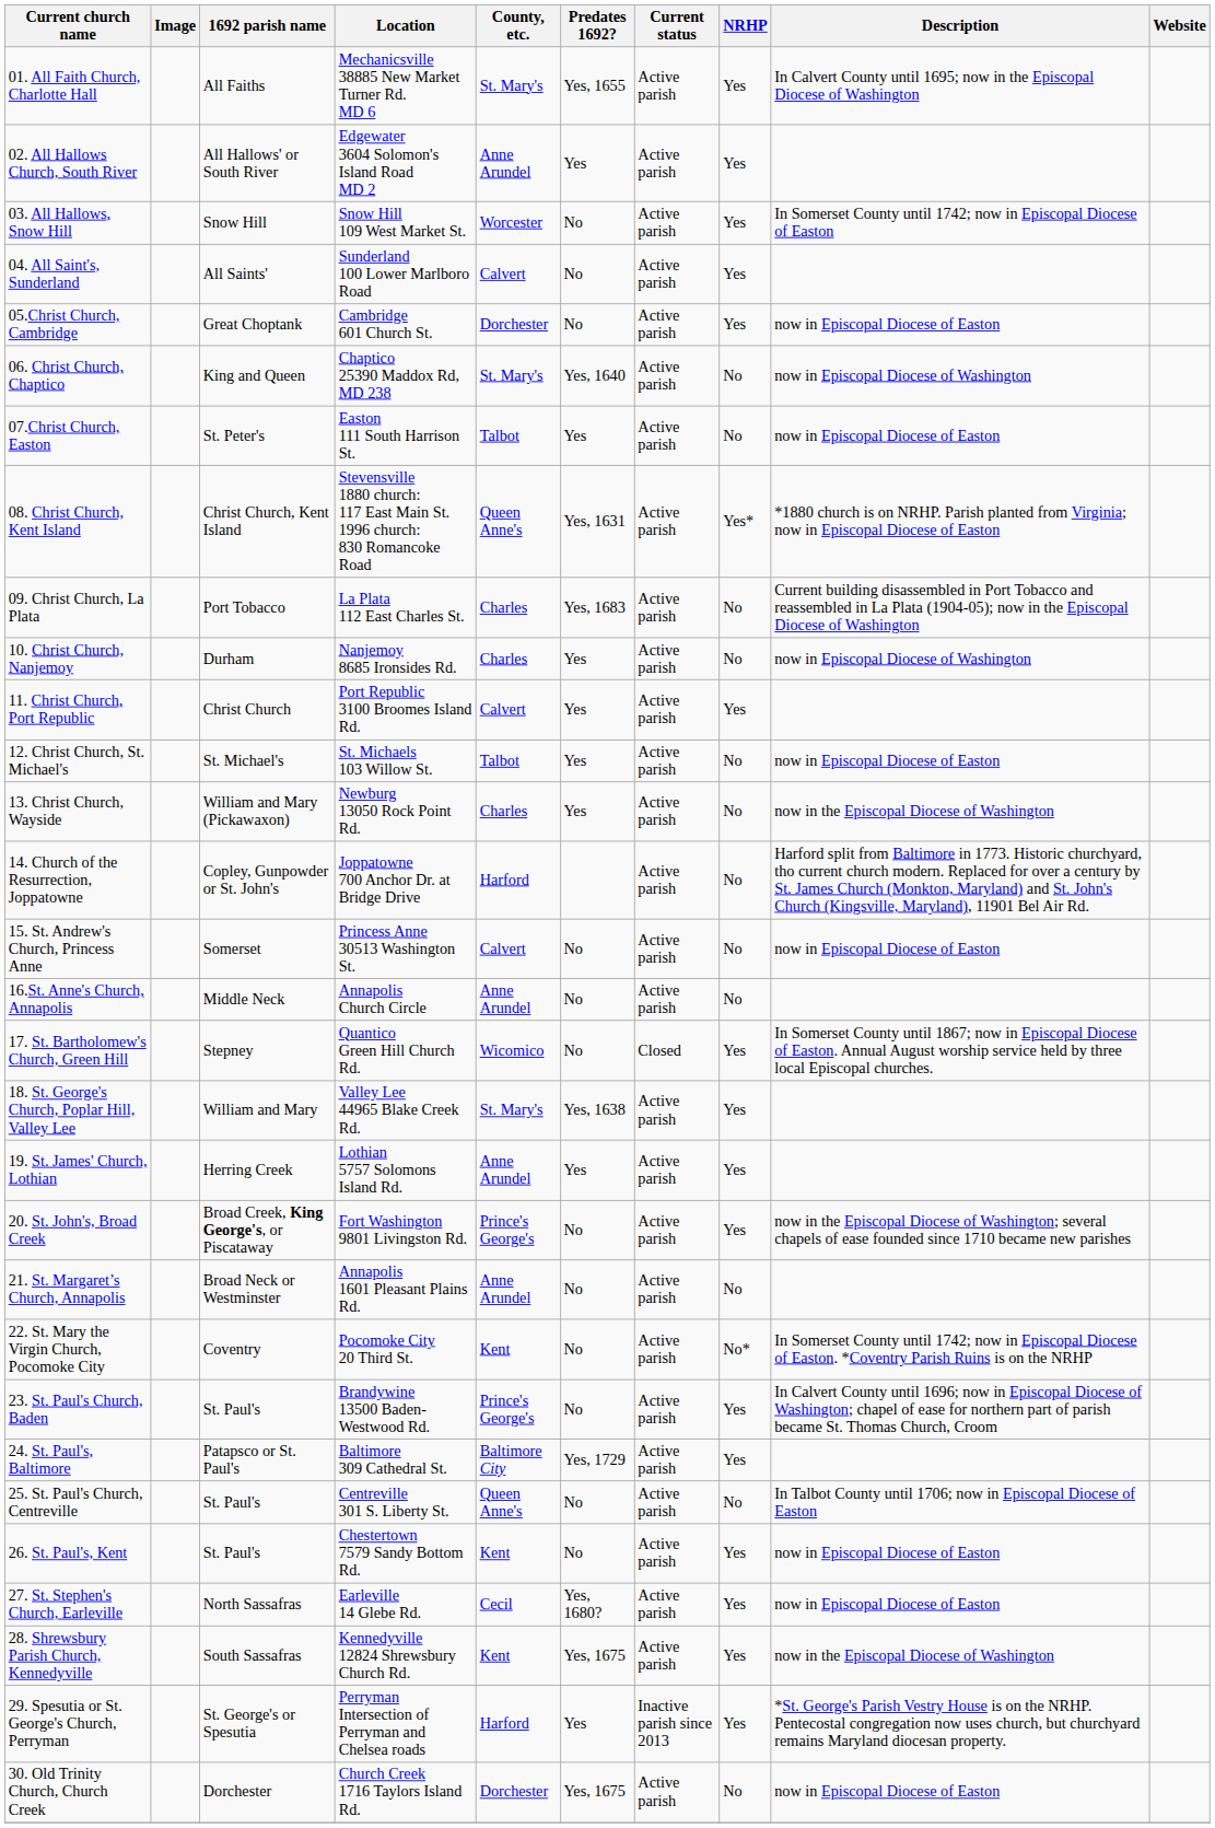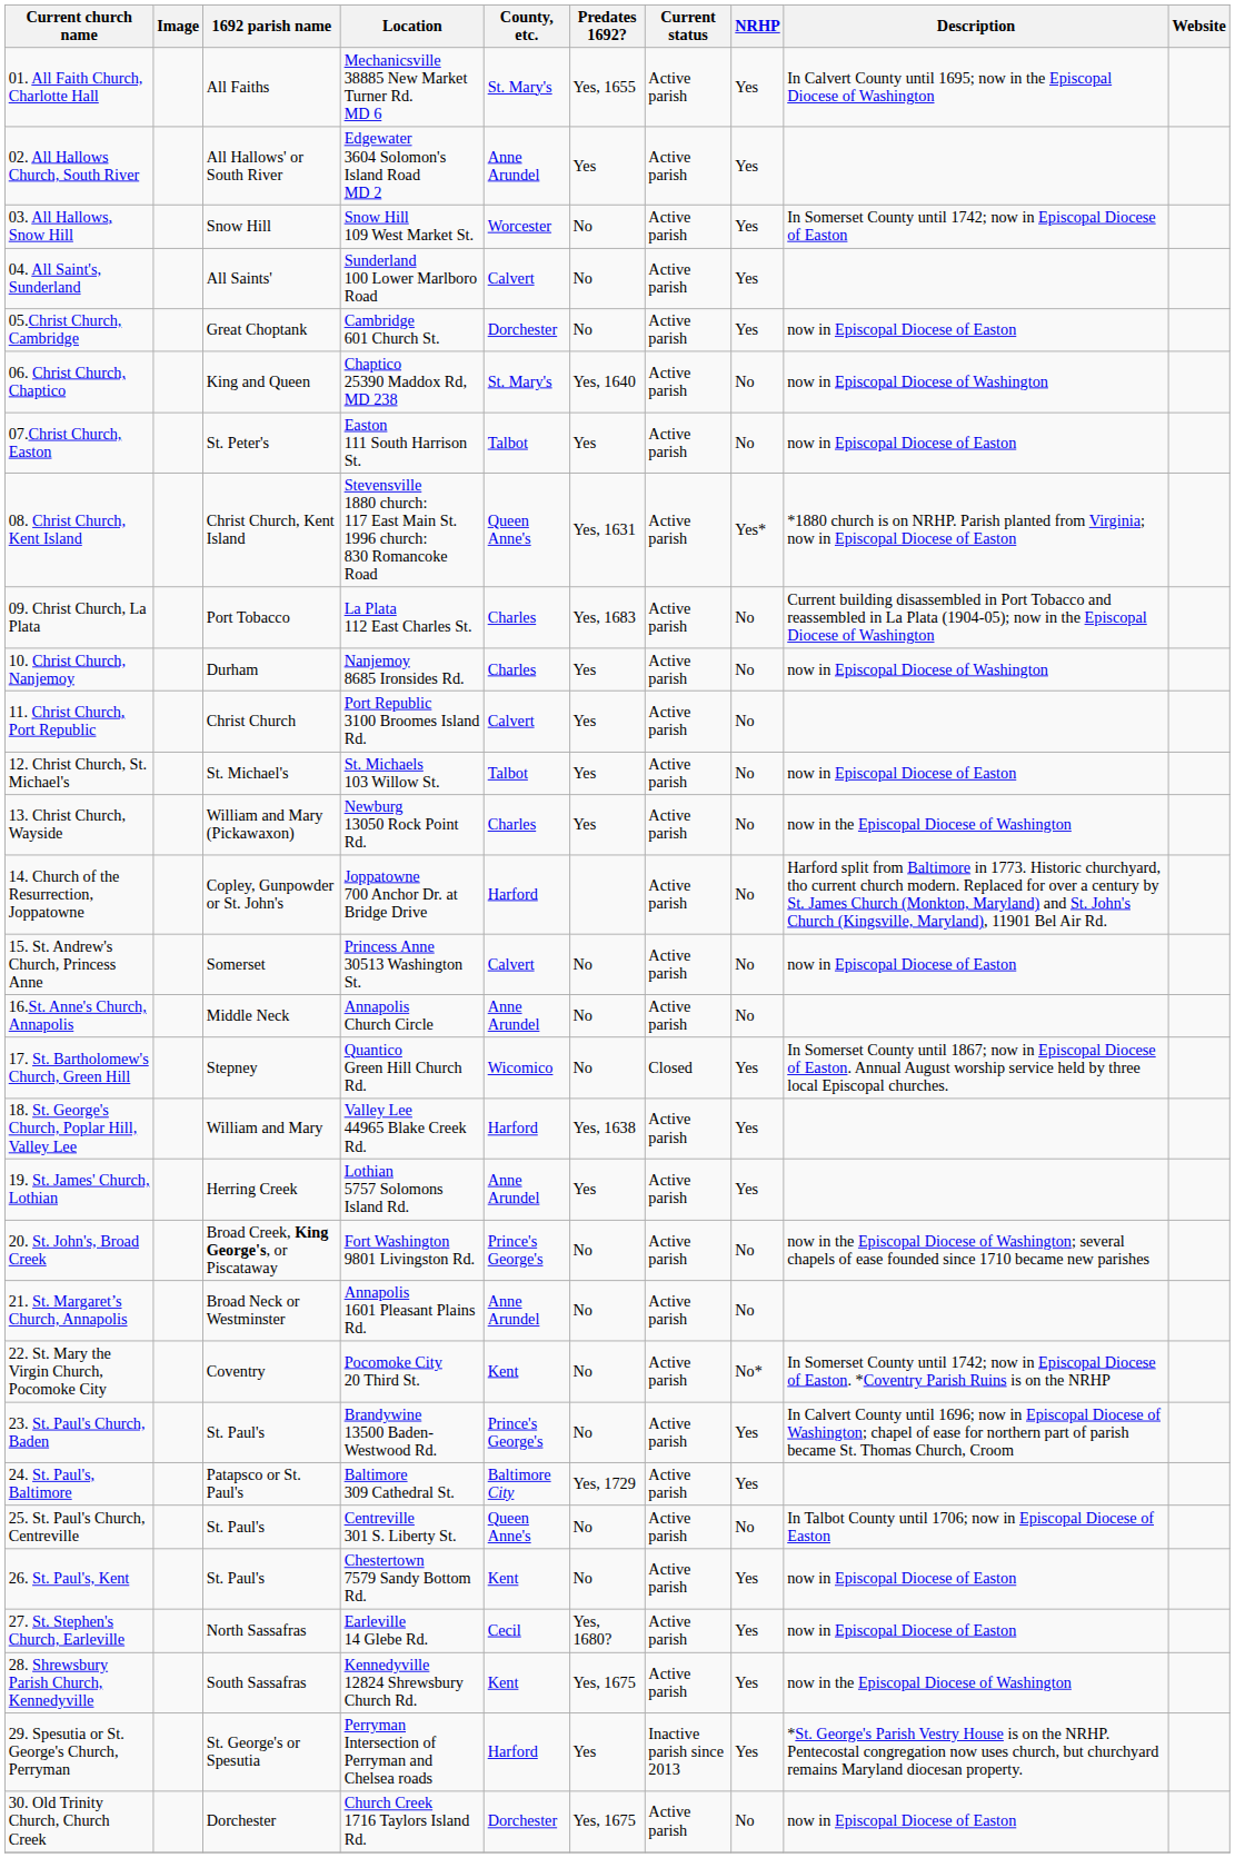 <table class="wikitable sortable" style="width:98%">
 <tr>
 <th><strong>Current church name</strong></th>
 <th class="unsortable"><strong>Image</strong></th>
 <th><strong>1692 parish name</strong></th>
 <th><strong>Location</strong></th>
 <th><strong>County, etc.</strong></th>
 <th><strong>Predates 1692?</strong></th>
 <th><strong>Current status</strong></th>
 <th><strong><a href='#'>NRHP</a></strong></th>
 <th class="unsortable"><strong>Description</strong></th>
 <th class="unsortable"><strong>Website</strong></th>
 </tr>
 <tr>
 <td>01. <a href='#'>All Faith Church, Charlotte Hall</a></td>
 <td></td>
 <td>All Faiths</td>
 <td><a href='#'>Mechanicsville</a><br>38885 New Market Turner Rd.<br> <a href='#'>MD 6</a></td>
 <td><a href='#'>St. Mary's</a></td>
 <td>Yes, 1655</td>
 <td>Active parish</td>
 <td>Yes</td>
 <td>In Calvert County until 1695; now in the <a href='#'>Episcopal Diocese of Washington</a></td>
 <td></td>
 </tr>
 <tr>
 <td>02. <a href='#'>All Hallows Church, South River</a></td>
 <td></td>
 <td>All Hallows' or South River</td>
 <td><a href='#'>Edgewater</a><br> 3604 Solomon's Island Road<br> <a href='#'>MD 2</a></td>
 <td><a href='#'>Anne Arundel</a></td>
 <td>Yes</td>
 <td>Active parish</td>
 <td>Yes</td>
 <td></td>
 <td></td>
 </tr>
 <tr>
 <td>03. <a href='#'>All Hallows, Snow Hill</a></td>
 <td></td>
 <td>Snow Hill</td>
 <td><a href='#'>Snow Hill</a><br> 109 West Market St.</td>
 <td><a href='#'>Worcester</a></td>
 <td>No</td>
 <td>Active parish</td>
 <td>Yes</td>
 <td>In Somerset County until 1742; now in <a href='#'>Episcopal Diocese of Easton</a></td>
 <td></td>
 </tr>
 <tr>
 <td>04. <a href='#'>All Saint's, Sunderland</a></td>
 <td></td>
 <td>All Saints'</td>
 <td><a href='#'>Sunderland</a><br>100 Lower Marlboro Road</td>
 <td><a href='#'>Calvert</a></td>
 <td>No</td>
 <td>Active parish</td>
 <td>Yes</td>
 <td></td>
 <td></td>
 </tr>
 <tr>
 <td>05.<a href='#'>Christ Church, Cambridge</a></td>
 <td></td>
 <td>Great Choptank</td>
 <td><a href='#'>Cambridge</a><br>601 Church St.</td>
 <td><a href='#'>Dorchester</a></td>
 <td>No</td>
 <td>Active parish</td>
 <td>Yes</td>
 <td>now in <a href='#'>Episcopal Diocese of Easton</a></td>
 <td></td>
 </tr>
 <tr>
 <td>06. <a href='#'>Christ Church, Chaptico</a></td>
 <td></td>
 <td>King and Queen</td>
 <td><a href='#'>Chaptico</a><br>25390 Maddox Rd, <a href='#'>MD 238</a></td>
 <td><a href='#'>St. Mary's</a></td>
 <td>Yes, 1640</td>
 <td>Active parish</td>
 <td>No</td>
 <td>now in <a href='#'>Episcopal Diocese of Washington</a></td>
 <td></td>
 </tr>
 <tr>
 <td>07.<a href='#'>Christ Church, Easton</a></td>
 <td></td>
 <td>St. Peter's</td>
 <td><a href='#'>Easton</a><br>111 South Harrison St.</td>
 <td><a href='#'>Talbot</a></td>
 <td>Yes</td>
 <td>Active parish</td>
 <td>No</td>
 <td>now in <a href='#'>Episcopal Diocese of Easton</a></td>
 <td></td>
 </tr>
 <tr>
 <td>08. <a href='#'>Christ Church, Kent Island</a></td>
 <td></td>
 <td>Christ Church, Kent Island</td>
 <td><a href='#'>Stevensville</a><br> 1880 church:<br> 117 East Main St.<br>1996 church:<br> 830 Romancoke Road</td>
 <td><a href='#'>Queen Anne's</a></td>
 <td>Yes, 1631</td>
 <td>Active parish</td>
 <td>Yes*</td>
 <td>*1880 church is on NRHP. Parish planted from <a href='#'>Virginia</a>; now in <a href='#'>Episcopal Diocese of Easton</a></td>
 <td></td>
 </tr>
 <tr>
 <td>09. Christ Church, La Plata</td>
 <td></td>
 <td>Port Tobacco</td>
 <td><a href='#'>La Plata</a><br> 112 East Charles St.</td>
 <td><a href='#'>Charles</a></td>
 <td>Yes, 1683</td>
 <td>Active parish</td>
 <td>No</td>
 <td>Current building disassembled in Port Tobacco and reassembled in La Plata (1904-05); now in the <a href='#'>Episcopal Diocese of Washington</a></td>
 <td></td>
 </tr>
 <tr>
 <td>10. <a href='#'>Christ Church, Nanjemoy</a></td>
 <td></td>
 <td>Durham</td>
 <td><a href='#'>Nanjemoy</a><br>8685 Ironsides Rd.</td>
 <td><a href='#'>Charles</a></td>
 <td>Yes</td>
 <td>Active parish</td>
 <td>No</td>
 <td>now in <a href='#'>Episcopal Diocese of Washington</a></td>
 <td></td>
 </tr>
 <tr>
 <td>11. <a href='#'>Christ Church, Port Republic</a></td>
 <td></td>
 <td>Christ Church</td>
 <td><a href='#'>Port Republic</a><br> 3100 Broomes Island Rd.</td>
 <td><a href='#'>Calvert</a></td>
 <td>Yes</td>
 <td>Active parish</td>
-<td>Yes</td>
+<td>No</td>
 <td></td>
 <td></td>
 </tr>
 <tr>
 <td>12. Christ Church, St. Michael's</td>
 <td></td>
 <td>St. Michael's</td>
 <td><a href='#'>St. Michaels</a><br>103 Willow St.</td>
 <td><a href='#'>Talbot</a></td>
 <td>Yes</td>
 <td>Active parish</td>
 <td>No</td>
 <td>now in <a href='#'>Episcopal Diocese of Easton</a></td>
 <td></td>
 </tr>
 <tr>
 <td>13. Christ Church, Wayside</td>
 <td></td>
 <td>William and Mary (Pickawaxon)</td>
 <td><a href='#'>Newburg</a><br>13050 Rock Point Rd.</td>
 <td><a href='#'>Charles</a></td>
 <td>Yes</td>
 <td>Active parish</td>
 <td>No</td>
 <td>now in the <a href='#'>Episcopal Diocese of Washington</a></td>
 <td></td>
 </tr>
 <tr>
 <td>14. Church of the Resurrection, Joppatowne</td>
 <td></td>
 <td>Copley, Gunpowder or St. John's</td>
 <td><a href='#'>Joppatowne</a><br>700 Anchor Dr. at Bridge Drive</td>
 <td><a href='#'>Harford</a></td>
 <td></td>
 <td>Active parish</td>
 <td>No</td>
 <td>Harford split from <a href='#'>Baltimore</a> in 1773. Historic churchyard, tho current church modern. Replaced for over a century by <a href='#'>St. James Church (Monkton, Maryland)</a> and <a href='#'>St. John's Church (Kingsville, Maryland)</a>, 11901 Bel Air Rd.</td>
 <td></td>
 </tr>
 <tr>
 <td>15. St. Andrew's Church, Princess Anne</td>
 <td></td>
 <td>Somerset</td>
 <td><a href='#'>Princess Anne</a><br>30513 Washington St.</td>
 <td><a href='#'>Calvert</a></td>
 <td>No</td>
 <td>Active parish</td>
 <td>No</td>
 <td>now in <a href='#'>Episcopal Diocese of Easton</a></td>
 <td></td>
 </tr>
 <tr>
 <td>16.<a href='#'>St. Anne's Church, Annapolis</a></td>
 <td></td>
 <td>Middle Neck</td>
 <td><a href='#'>Annapolis</a><br>Church Circle</td>
 <td><a href='#'>Anne Arundel</a></td>
 <td>No</td>
 <td>Active parish</td>
 <td>No</td>
 <td></td>
 <td></td>
 </tr>
 <tr>
 <td>17. <a href='#'>St. Bartholomew's Church, Green Hill</a></td>
 <td></td>
 <td>Stepney</td>
 <td><a href='#'>Quantico</a><br>Green Hill Church Rd.</td>
 <td><a href='#'>Wicomico</a></td>
 <td>No</td>
 <td>Closed</td>
 <td>Yes</td>
 <td>In Somerset County until 1867; now in <a href='#'>Episcopal Diocese of Easton</a>. Annual August worship service held by three local Episcopal churches.</td>
 <td></td>
 </tr>
 <tr>
 <td>18. <a href='#'>St. George's Church, Poplar Hill, Valley Lee</a></td>
 <td></td>
 <td>William and Mary</td>
 <td><a href='#'>Valley Lee</a><br>44965 Blake Creek Rd.</td>
-<td><a href='#'>St. Mary's</a></td>
+<td><a href='#'>Harford</a></td>
 <td>Yes, 1638</td>
 <td>Active parish</td>
 <td>Yes</td>
 <td></td>
 <td></td>
 </tr>
 <tr>
 <td>19. <a href='#'>St. James' Church, Lothian</a></td>
 <td></td>
 <td>Herring Creek</td>
 <td><a href='#'>Lothian</a><br>5757 Solomons Island Rd.</td>
 <td><a href='#'>Anne Arundel</a></td>
 <td>Yes</td>
 <td>Active parish</td>
 <td>Yes</td>
 <td></td>
 <td></td>
 </tr>
 <tr>
 <td>20. <a href='#'>St. John's, Broad Creek</a></td>
 <td></td>
 <td>Broad Creek, <strong>King George's</strong>, or Piscataway</td>
 <td><a href='#'>Fort Washington</a><br>9801 Livingston Rd.</td>
 <td><a href='#'>Prince's George's</a></td>
 <td>No</td>
 <td>Active parish</td>
-<td>Yes</td>
+<td>No</td>
 <td>now in the <a href='#'>Episcopal Diocese of Washington</a>; several chapels of ease founded since 1710 became new parishes</td>
 <td></td>
 </tr>
 <tr>
 <td>21. <a href='#'>St. Margaret’s Church, Annapolis</a></td>
 <td></td>
 <td>Broad Neck or Westminster</td>
 <td><a href='#'>Annapolis</a><br>1601 Pleasant Plains Rd.</td>
 <td><a href='#'>Anne Arundel</a></td>
 <td>No</td>
 <td>Active parish</td>
 <td>No</td>
 <td></td>
 <td></td>
 </tr>
 <tr>
 <td>22. St. Mary the Virgin Church, Pocomoke City</td>
 <td></td>
 <td>Coventry</td>
 <td><a href='#'>Pocomoke City</a><br>20 Third St.</td>
 <td><a href='#'>Kent</a></td>
 <td>No</td>
 <td>Active parish</td>
 <td>No*</td>
 <td>In Somerset County until 1742; now in <a href='#'>Episcopal Diocese of Easton</a>. *<a href='#'>Coventry Parish Ruins</a> is on the NRHP</td>
 <td></td>
 </tr>
 <tr>
 <td>23. <a href='#'>St. Paul's Church, Baden</a></td>
 <td></td>
 <td>St. Paul's</td>
 <td><a href='#'>Brandywine</a><br>13500 Baden-Westwood Rd.</td>
 <td><a href='#'>Prince's George's</a></td>
 <td>No</td>
 <td>Active parish</td>
 <td>Yes</td>
 <td>In Calvert County until 1696; now in <a href='#'>Episcopal Diocese of Washington</a>; chapel of ease for northern part of parish became St. Thomas Church, Croom</td>
 <td></td>
 </tr>
 <tr>
 <td>24. <a href='#'>St. Paul's, Baltimore</a></td>
 <td></td>
 <td>Patapsco or St. Paul's</td>
 <td><a href='#'>Baltimore</a><br>309 Cathedral St.</td>
 <td><a href='#'>Baltimore <em>City</em></a></td>
 <td>Yes, 1729</td>
 <td>Active parish</td>
 <td>Yes</td>
 <td></td>
 <td></td>
 </tr>
 <tr>
 <td>25. St. Paul's Church, Centreville</td>
 <td></td>
 <td>St. Paul's</td>
 <td><a href='#'>Centreville</a><br>301 S. Liberty St.</td>
 <td><a href='#'>Queen Anne's</a></td>
 <td>No</td>
 <td>Active parish</td>
 <td>No</td>
 <td>In Talbot County until 1706; now in <a href='#'>Episcopal Diocese of Easton</a></td>
 <td></td>
 </tr>
 <tr>
 <td>26. <a href='#'>St. Paul's, Kent</a></td>
 <td></td>
 <td>St. Paul's</td>
 <td><a href='#'>Chestertown</a><br>7579 Sandy Bottom Rd.</td>
 <td><a href='#'>Kent</a></td>
 <td>No</td>
 <td>Active parish</td>
 <td>Yes</td>
 <td>now in <a href='#'>Episcopal Diocese of Easton</a></td>
 <td></td>
 </tr>
 <tr>
 <td>27. <a href='#'>St. Stephen's Church, Earleville</a></td>
 <td></td>
 <td>North Sassafras</td>
 <td><a href='#'>Earleville</a><br>14 Glebe Rd.</td>
 <td><a href='#'>Cecil</a></td>
 <td>Yes, 1680?</td>
 <td>Active parish</td>
 <td>Yes</td>
 <td>now in <a href='#'>Episcopal Diocese of Easton</a></td>
 <td></td>
 </tr>
 <tr>
 <td>28. <a href='#'>Shrewsbury Parish Church, Kennedyville</a></td>
 <td></td>
 <td>South Sassafras</td>
 <td><a href='#'>Kennedyville</a><br>12824 Shrewsbury Church Rd.</td>
 <td><a href='#'>Kent</a></td>
 <td>Yes, 1675</td>
 <td>Active parish</td>
 <td>Yes</td>
 <td>now in the <a href='#'>Episcopal Diocese of Washington</a></td>
 <td></td>
 </tr>
 <tr>
 <td>29. Spesutia or St. George's Church, Perryman</td>
 <td></td>
 <td>St. George's or Spesutia</td>
 <td><a href='#'>Perryman</a><br>Intersection of Perryman and Chelsea roads</td>
 <td><a href='#'>Harford</a></td>
 <td>Yes</td>
 <td>Inactive parish since 2013</td>
 <td>Yes</td>
 <td>*<a href='#'>St. George's Parish Vestry House</a> is on the NRHP. Pentecostal congregation now uses church, but churchyard remains Maryland diocesan property.</td>
 <td></td>
 </tr>
 <tr>
 <td>30. Old Trinity Church, Church Creek</td>
 <td></td>
 <td>Dorchester</td>
 <td><a href='#'>Church Creek</a><br> 1716 Taylors Island Rd.</td>
 <td><a href='#'>Dorchester</a></td>
 <td>Yes, 1675</td>
 <td>Active parish</td>
 <td>No</td>
 <td>now in <a href='#'>Episcopal Diocese of Easton</a></td>
 <td></td>
 </tr>
 <tr>
 </tr>
 </table>
